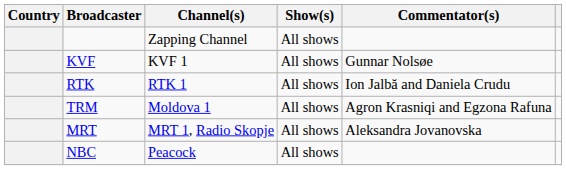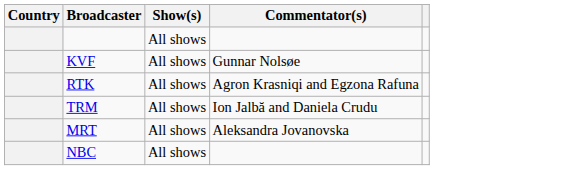 <table class="wikitable plainrowheaders">
 <tr>
 <th scope="col">Country</th>
 <th scope="col">Broadcaster</th>
-<th scope="col">Channel(s)</th>
 <th scope="col">Show(s)</th>
 <th scope="col">Commentator(s)</th>
 <th scope="col"></th>
 </tr>
 <tr>
 <th scope="row"></th>
 <td></td>
-<td>Zapping Channel</td>
 <td>All shows</td>
 <td></td>
 <td style="text-align:center"></td>
 </tr>
 <tr>
 <th scope="row"></th>
 <td><a href='#'>KVF</a></td>
-<td>KVF 1</td>
 <td>All shows</td>
 <td>Gunnar Nolsøe</td>
 <td style="text-align:center"></td>
 </tr>
 <tr>
 <th scope="row"></th>
 <td><a href='#'>RTK</a></td>
-<td><a href='#'>RTK 1</a></td>
+<td>All shows</td>
+<td>Agron Krasniqi and Egzona Rafuna</td>
+<td style="text-align:center"></td>
+</tr>
+<tr>
+<th scope="row"></th>
+<td><a href='#'>TRM</a></td>
 <td>All shows</td>
 <td>Ion Jalbă and Daniela Crudu</td>
 <td style="text-align:center"></td>
 </tr>
 <tr>
 <th scope="row"></th>
-<td><a href='#'>TRM</a></td>
-<td><a href='#'>Moldova 1</a></td>
-<td>All shows</td>
-<td>Agron Krasniqi and Egzona Rafuna</td>
-<td style="text-align:center"></td>
-</tr>
-<tr>
-<th scope="row"></th>
 <td><a href='#'>MRT</a></td>
-<td><a href='#'>MRT 1</a>, <a href='#'>Radio Skopje</a></td>
 <td>All shows</td>
 <td>Aleksandra Jovanovska</td>
 <td style="text-align:center"></td>
 </tr>
 <tr>
 <th scope="row"></th>
 <td><a href='#'>NBC</a></td>
-<td><a href='#'>Peacock</a></td>
 <td>All shows</td>
 <td></td>
 <td style="text-align:center"></td>
 </tr>
 </table>
